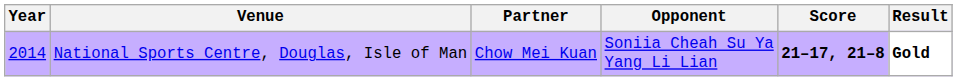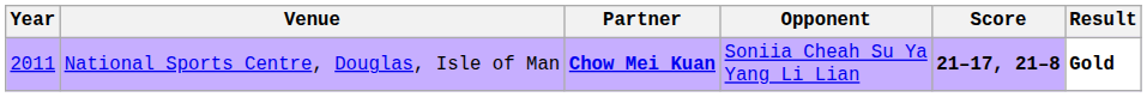 <table class="sortable wikitable" style="font-size: 90%;">
 <tr>
 <th>Year</th>
 <th>Venue</th>
 <th>Partner</th>
 <th>Opponent</th>
 <th>Score</th>
 <th>Result</th>
 </tr>
 <tr style="background:#C6AEFF">
-<td align="center"><a href='#'>2014</a></td>
+<td align="center"><a href='#'>2011</a></td>
 <td align="left"><a href='#'>National Sports Centre</a>, <a href='#'>Douglas</a>, Isle of Man</td>
-<td align="left"> <a href='#'>Chow Mei Kuan</a></td>
+<td align="left"><strong> <a href='#'>Chow Mei Kuan</a></strong></td>
 <td align="left"> <a href='#'>Soniia Cheah Su Ya</a><br> <a href='#'>Yang Li Lian</a></td>
 <td align="left"><strong>21–17, 21–8</strong></td>
 <td style="text-align:left; background:white"> <strong>Gold</strong></td>
 </tr>
 </table>
